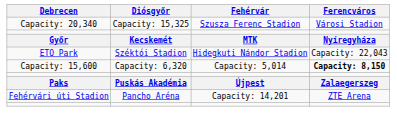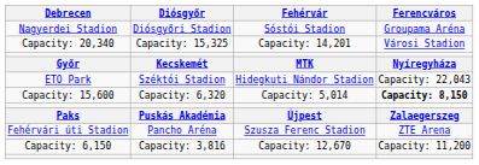 <table class="wikitable" style="text-align:center;margin:1em auto;">
 <tr>
 <th><a href='#'>Debrecen</a></th>
 <th><a href='#'>Diósgyőr</a></th>
 <th><a href='#'>Fehérvár</a></th>
 <th><a href='#'>Ferencváros</a></th>
 </tr>
 <tr>
+<td><a href='#'>Nagyerdei Stadion</a></td>
+<td><a href='#'>Diósgyőri Stadion</a></td>
+<td><a href='#'>Sóstói Stadion</a></td>
+<td><a href='#'>Groupama Aréna</a></td>
+</tr>
+<tr>
 <td>Capacity: 20,340</td>
 <td>Capacity: 15,325</td>
-<td><a href='#'>Szusza Ferenc Stadion</a></td>
+<td>Capacity: 14,201</td>
 <td><a href='#'>Városi Stadion</a></td>
 </tr>
 <tr>
 <td></td>
 <td></td>
 <td></td>
 <td></td>
 </tr>
 <tr>
 <th><a href='#'>Győr</a></th>
 <th><a href='#'>Kecskemét</a></th>
 <th><a href='#'>MTK</a></th>
 <th><a href='#'>Nyíregyháza</a></th>
 </tr>
 <tr>
 <td><a href='#'>ETO Park</a></td>
 <td><a href='#'>Széktói Stadion</a></td>
 <td><a href='#'>Hidegkuti Nándor Stadion</a></td>
 <td>Capacity: 22,043</td>
 </tr>
 <tr>
 <td>Capacity: 15,600</td>
 <td>Capacity: 6,320</td>
 <td>Capacity: 5,014</td>
 <td><strong>Capacity: 8,150</strong></td>
 </tr>
 <tr>
 <td></td>
 <td></td>
 <td></td>
 <td></td>
 </tr>
 <tr>
 <th><a href='#'>Paks</a></th>
 <th><a href='#'>Puskás Akadémia</a></th>
 <th><a href='#'>Újpest</a></th>
 <th><a href='#'>Zalaegerszeg</a></th>
 </tr>
 <tr>
 <td><a href='#'>Fehérvári úti Stadion</a></td>
 <td><a href='#'>Pancho Aréna</a></td>
-<td>Capacity: 14,201</td>
+<td><a href='#'>Szusza Ferenc Stadion</a></td>
 <td><a href='#'>ZTE Arena</a></td>
+</tr>
+<tr>
+<td>Capacity: 6,150</td>
+<td>Capacity: 3,816</td>
+<td>Capacity: 12,670</td>
+<td>Capacity: 11,200</td>
 </tr>
 <tr>
 <td></td>
 <td></td>
 <td></td>
 <td></td>
 </tr>
 </table>
